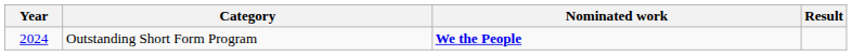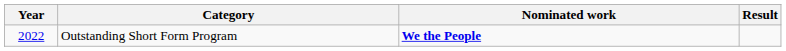 <table class="wikitable sortable" width = 75%>
 <tr>
 <th width=7%>Year</th>
 <th width=45%>Category</th>
 <th width=45%>Nominated work</th>
 <th width=8%>Result</th>
 </tr>
 <tr>
-<td style="text-align:center;"><a href='#'>2024</a></td>
+<td style="text-align:center;"><a href='#'>2022</a></td>
 <td>Outstanding Short Form Program</td>
 <td><strong><a href='#'>We the People</a></strong></td>
 <td></td>
 </tr>
 </table>
